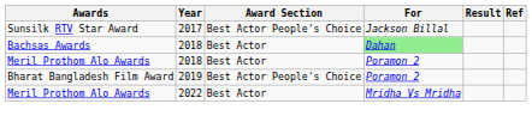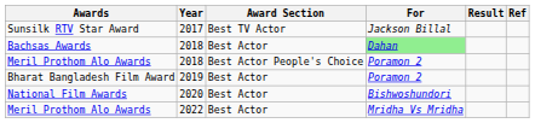 <table class="wikitable sortable">
 <tr>
 <th>Awards</th>
 <th>Year</th>
 <th>Award Section</th>
 <th>For</th>
 <th>Result</th>
 <th>Ref</th>
 </tr>
 <tr>
 <td>Sunsilk <a href='#'>RTV</a> Star Award</td>
 <td>2017</td>
-<td>Best Actor People's Choice</td>
+<td>Best TV Actor</td>
 <td><em>Jackson Billal</em></td>
 <td></td>
 <td></td>
 </tr>
 <tr>
 <td><a href='#'>Bachsas Awards</a></td>
 <td>2018</td>
 <td>Best Actor</td>
 <td style="background: lightgreen;"><a href='#'><em>Dahan</em></a></td>
 <td></td>
 <td></td>
 </tr>
 <tr>
 <td><a href='#'>Meril Prothom Alo Awards</a></td>
 <td>2018</td>
-<td>Best Actor</td>
+<td>Best Actor People's Choice</td>
 <td><em><a href='#'>Poramon 2</a></em></td>
 <td></td>
 <td></td>
 </tr>
 <tr>
 <td>Bharat Bangladesh Film Award</td>
 <td>2019</td>
-<td>Best Actor People's Choice</td>
+<td>Best Actor</td>
 <td><em><a href='#'>Poramon 2</a></em></td>
+<td></td>
+<td></td>
+</tr>
+<tr>
+<td><a href='#'>National Film Awards</a></td>
+<td>2020</td>
+<td>Best Actor</td>
+<td><em><a href='#'>Bishwoshundori</a></em></td>
 <td></td>
 <td></td>
 </tr>
 <tr>
 <td><a href='#'>Meril Prothom Alo Awards</a></td>
 <td>2022</td>
 <td>Best Actor</td>
 <td><em><a href='#'>Mridha Vs Mridha</a></em></td>
 <td></td>
 <td></td>
 </tr>
 </table>
